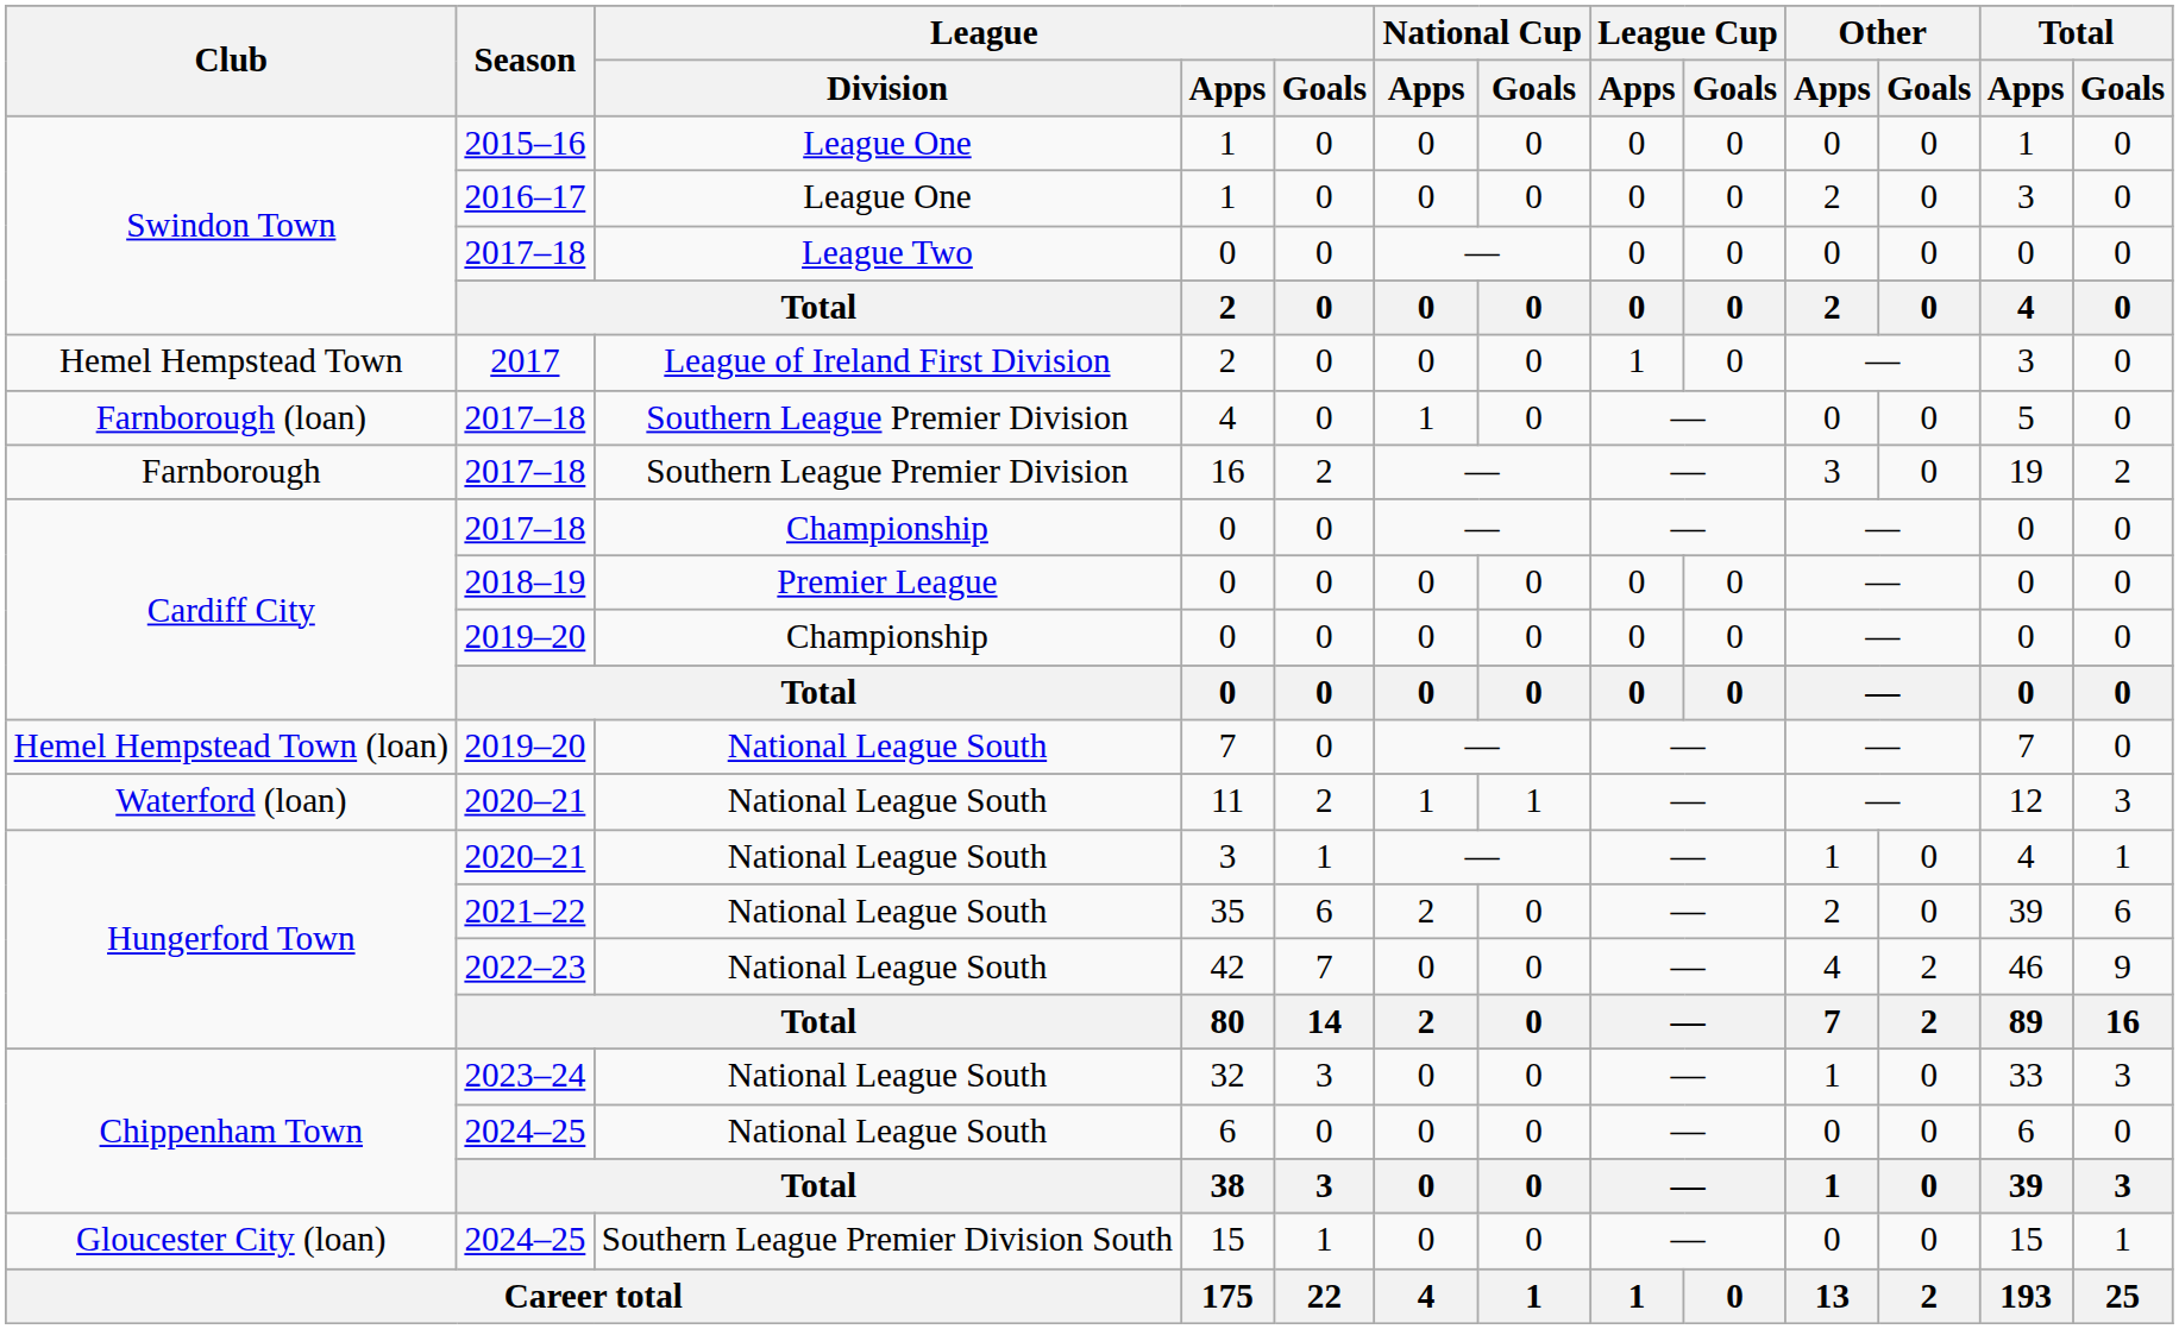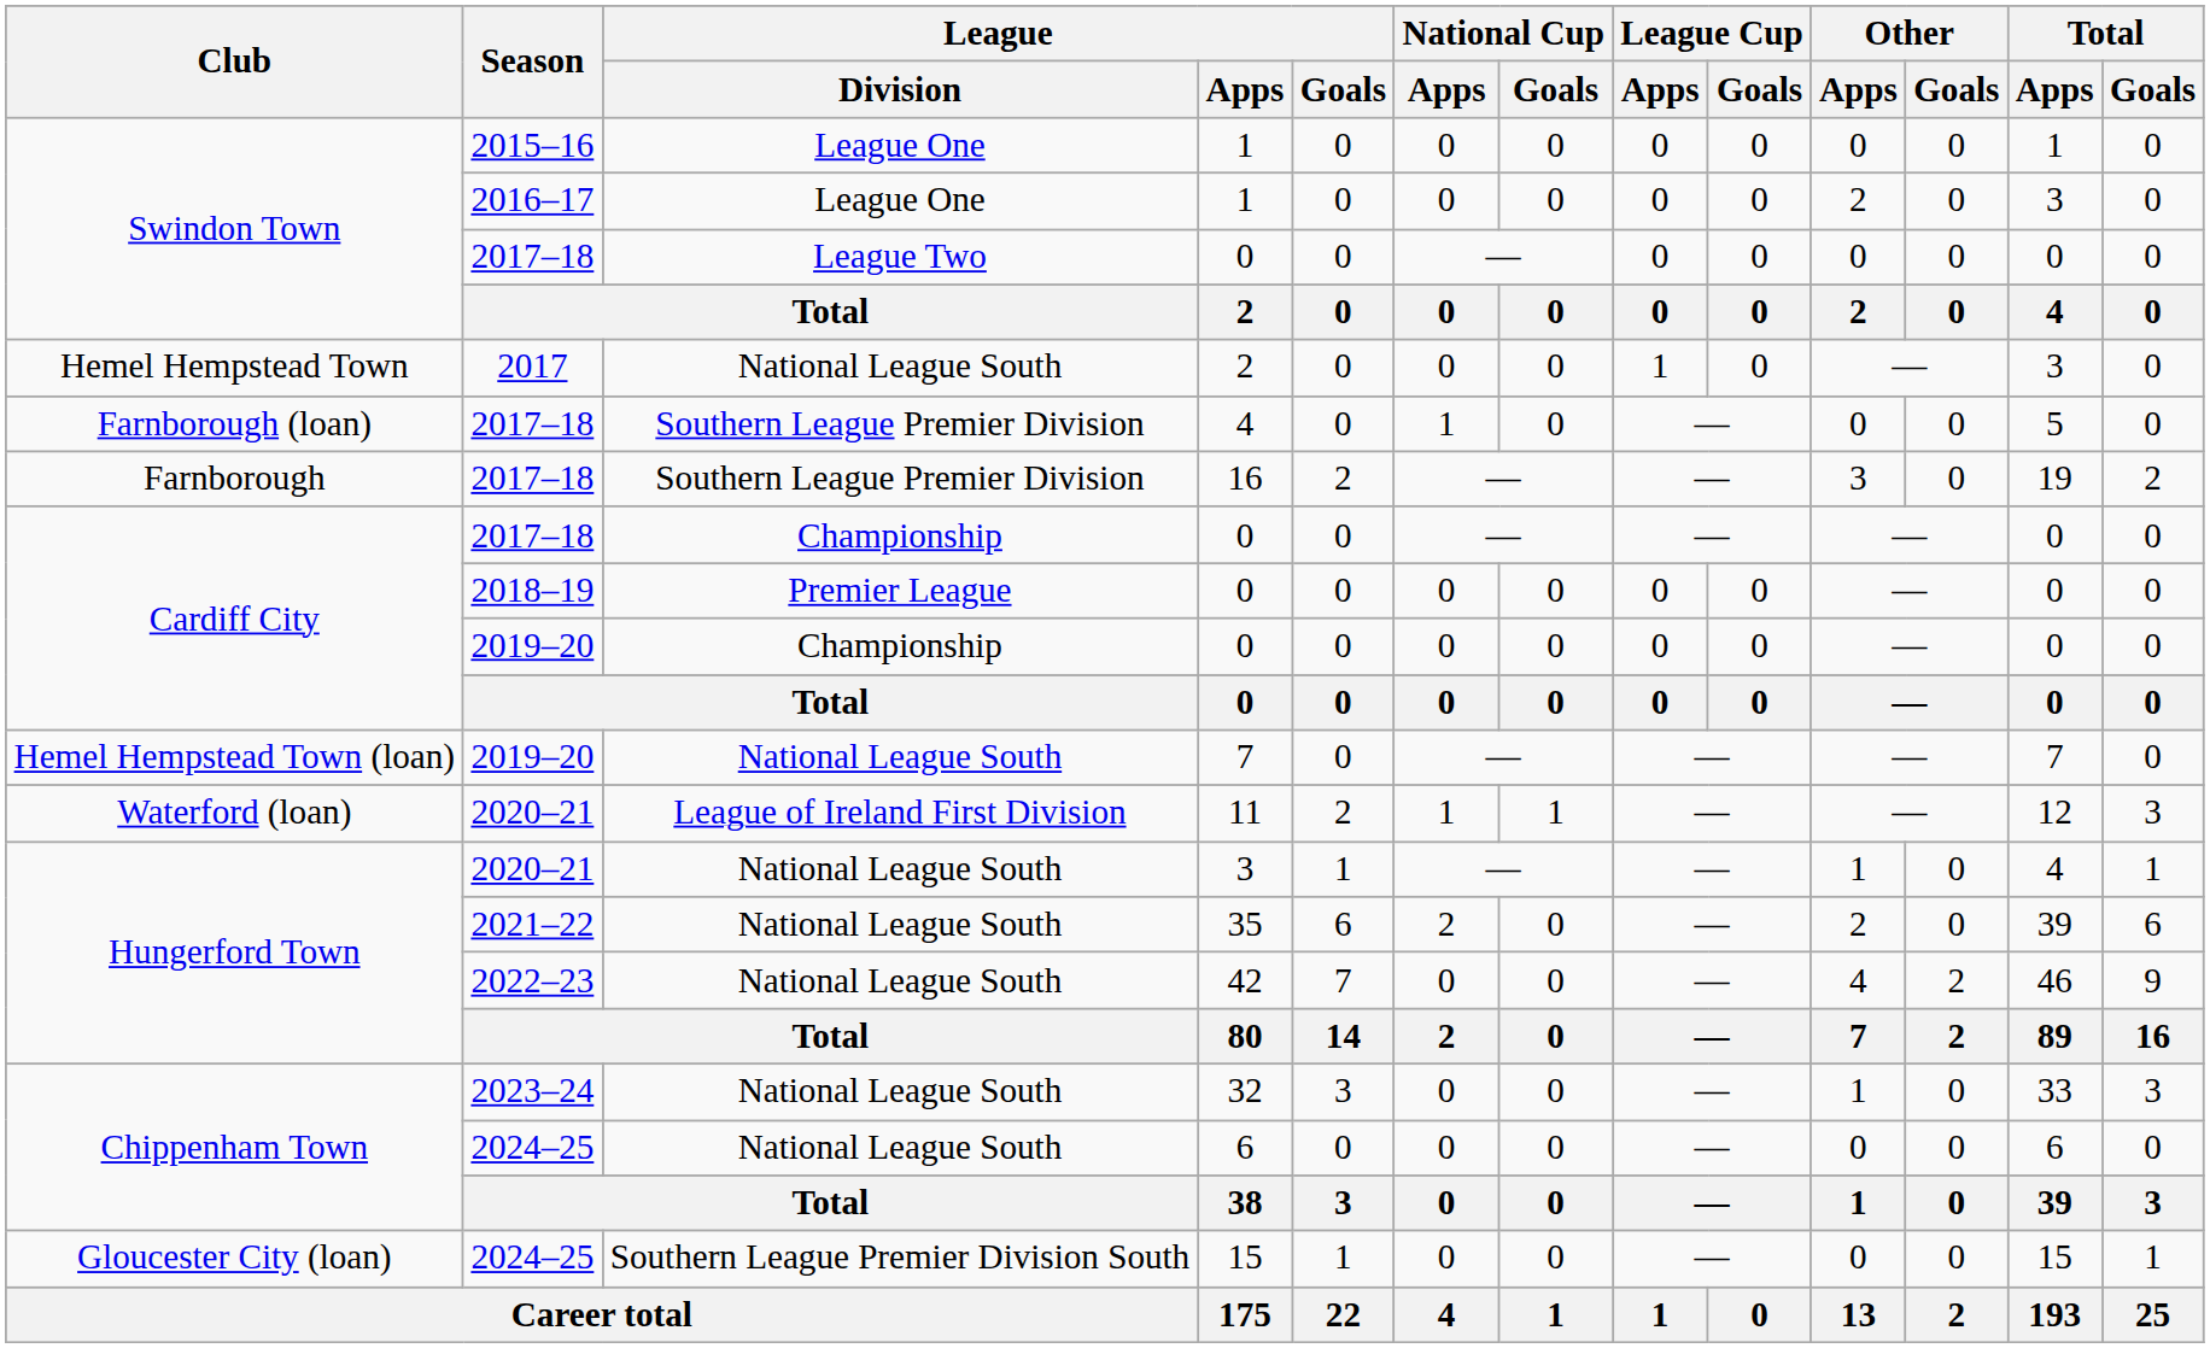 <table class="wikitable" style="text-align: center;">
 <tr>
 <th rowspan="2">Club</th>
 <th rowspan="2">Season</th>
 <th colspan="3">League</th>
 <th colspan="2">National Cup</th>
 <th colspan="2">League Cup</th>
 <th colspan="2">Other</th>
 <th colspan="2">Total</th>
 </tr>
 <tr>
 <th>Division</th>
 <th>Apps</th>
 <th>Goals</th>
 <th>Apps</th>
 <th>Goals</th>
 <th>Apps</th>
 <th>Goals</th>
 <th>Apps</th>
 <th>Goals</th>
 <th>Apps</th>
 <th>Goals</th>
 </tr>
 <tr>
 <td rowspan="4"><a href='#'>Swindon Town</a></td>
 <td><a href='#'>2015–16</a></td>
 <td><a href='#'>League One</a></td>
 <td>1</td>
 <td>0</td>
 <td>0</td>
 <td>0</td>
 <td>0</td>
 <td>0</td>
 <td>0</td>
 <td>0</td>
 <td>1</td>
 <td>0</td>
 </tr>
 <tr>
 <td><a href='#'>2016–17</a></td>
 <td>League One</td>
 <td>1</td>
 <td>0</td>
 <td>0</td>
 <td>0</td>
 <td>0</td>
 <td>0</td>
 <td>2</td>
 <td>0</td>
 <td>3</td>
 <td>0</td>
 </tr>
 <tr>
 <td><a href='#'>2017–18</a></td>
 <td><a href='#'>League Two</a></td>
 <td>0</td>
 <td>0</td>
 <td colspan="2">—</td>
 <td>0</td>
 <td>0</td>
 <td>0</td>
 <td>0</td>
 <td>0</td>
 <td>0</td>
 </tr>
 <tr>
 <th colspan="2">Total</th>
 <th>2</th>
 <th>0</th>
 <th>0</th>
 <th>0</th>
 <th>0</th>
 <th>0</th>
 <th>2</th>
 <th>0</th>
 <th>4</th>
 <th>0</th>
 </tr>
 <tr>
 <td>Hemel Hempstead Town</td>
 <td><a href='#'>2017</a></td>
-<td><a href='#'>League of Ireland First Division</a></td>
+<td>National League South</td>
 <td>2</td>
 <td>0</td>
 <td>0</td>
 <td>0</td>
 <td>1</td>
 <td>0</td>
 <td colspan="2">—</td>
 <td>3</td>
 <td>0</td>
 </tr>
 <tr>
 <td><a href='#'>Farnborough</a> (loan)</td>
 <td><a href='#'>2017–18</a></td>
 <td><a href='#'>Southern League</a> Premier Division</td>
 <td>4</td>
 <td>0</td>
 <td>1</td>
 <td>0</td>
 <td colspan="2">—</td>
 <td>0</td>
 <td>0</td>
 <td>5</td>
 <td>0</td>
 </tr>
 <tr>
 <td>Farnborough</td>
 <td><a href='#'>2017–18</a></td>
 <td>Southern League Premier Division</td>
 <td>16</td>
 <td>2</td>
 <td colspan="2">—</td>
 <td colspan="2">—</td>
 <td>3</td>
 <td>0</td>
 <td>19</td>
 <td>2</td>
 </tr>
 <tr>
 <td rowspan="4"><a href='#'>Cardiff City</a></td>
 <td><a href='#'>2017–18</a></td>
 <td><a href='#'>Championship</a></td>
 <td>0</td>
 <td>0</td>
 <td colspan="2">—</td>
 <td colspan="2">—</td>
 <td colspan="2">—</td>
 <td>0</td>
 <td>0</td>
 </tr>
 <tr>
 <td><a href='#'>2018–19</a></td>
 <td><a href='#'>Premier League</a></td>
 <td>0</td>
 <td>0</td>
 <td>0</td>
 <td>0</td>
 <td>0</td>
 <td>0</td>
 <td colspan="2">—</td>
 <td>0</td>
 <td>0</td>
 </tr>
 <tr>
 <td><a href='#'>2019–20</a></td>
 <td>Championship</td>
 <td>0</td>
 <td>0</td>
 <td>0</td>
 <td>0</td>
 <td>0</td>
 <td>0</td>
 <td colspan="2">—</td>
 <td>0</td>
 <td>0</td>
 </tr>
 <tr>
 <th colspan="2">Total</th>
 <th>0</th>
 <th>0</th>
 <th>0</th>
 <th>0</th>
 <th>0</th>
 <th>0</th>
 <th colspan="2">—</th>
 <th>0</th>
 <th>0</th>
 </tr>
 <tr>
 <td><a href='#'>Hemel Hempstead Town</a> (loan)</td>
 <td><a href='#'>2019–20</a></td>
 <td><a href='#'>National League South</a></td>
 <td>7</td>
 <td>0</td>
 <td colspan="2">—</td>
 <td colspan="2">—</td>
 <td colspan="2">—</td>
 <td>7</td>
 <td>0</td>
 </tr>
 <tr>
 <td><a href='#'>Waterford</a> (loan)</td>
 <td><a href='#'>2020–21</a></td>
-<td>National League South</td>
+<td><a href='#'>League of Ireland First Division</a></td>
 <td>11</td>
 <td>2</td>
 <td>1</td>
 <td>1</td>
 <td colspan="2">—</td>
 <td colspan="2">—</td>
 <td>12</td>
 <td>3</td>
 </tr>
 <tr>
 <td rowspan="4"><a href='#'>Hungerford Town</a></td>
 <td><a href='#'>2020–21</a></td>
 <td>National League South</td>
 <td>3</td>
 <td>1</td>
 <td colspan="2">—</td>
 <td colspan="2">—</td>
 <td>1</td>
 <td>0</td>
 <td>4</td>
 <td>1</td>
 </tr>
 <tr>
 <td><a href='#'>2021–22</a></td>
 <td>National League South</td>
 <td>35</td>
 <td>6</td>
 <td>2</td>
 <td>0</td>
 <td colspan="2">—</td>
 <td>2</td>
 <td>0</td>
 <td>39</td>
 <td>6</td>
 </tr>
 <tr>
 <td><a href='#'>2022–23</a></td>
 <td>National League South</td>
 <td>42</td>
 <td>7</td>
 <td>0</td>
 <td>0</td>
 <td colspan="2">—</td>
 <td>4</td>
 <td>2</td>
 <td>46</td>
 <td>9</td>
 </tr>
 <tr>
 <th colspan="2">Total</th>
 <th>80</th>
 <th>14</th>
 <th>2</th>
 <th>0</th>
 <th colspan="2">—</th>
 <th>7</th>
 <th>2</th>
 <th>89</th>
 <th>16</th>
 </tr>
 <tr>
 <td rowspan="3"><a href='#'>Chippenham Town</a></td>
 <td><a href='#'>2023–24</a></td>
 <td>National League South</td>
 <td>32</td>
 <td>3</td>
 <td>0</td>
 <td>0</td>
 <td colspan="2">—</td>
 <td>1</td>
 <td>0</td>
 <td>33</td>
 <td>3</td>
 </tr>
 <tr>
 <td><a href='#'>2024–25</a></td>
 <td>National League South</td>
 <td>6</td>
 <td>0</td>
 <td>0</td>
 <td>0</td>
 <td colspan="2">—</td>
 <td>0</td>
 <td>0</td>
 <td>6</td>
 <td>0</td>
 </tr>
 <tr>
 <th colspan="2">Total</th>
 <th>38</th>
 <th>3</th>
 <th>0</th>
 <th>0</th>
 <th colspan="2">—</th>
 <th>1</th>
 <th>0</th>
 <th>39</th>
 <th>3</th>
 </tr>
 <tr>
 <td><a href='#'>Gloucester City</a> (loan)</td>
 <td><a href='#'>2024–25</a></td>
 <td>Southern League Premier Division South</td>
 <td>15</td>
 <td>1</td>
 <td>0</td>
 <td>0</td>
 <td colspan="2">—</td>
 <td>0</td>
 <td>0</td>
 <td>15</td>
 <td>1</td>
 </tr>
 <tr>
 <th colspan="3">Career total</th>
 <th>175</th>
 <th>22</th>
 <th>4</th>
 <th>1</th>
 <th>1</th>
 <th>0</th>
 <th>13</th>
 <th>2</th>
 <th>193</th>
 <th>25</th>
 </tr>
 </table>
